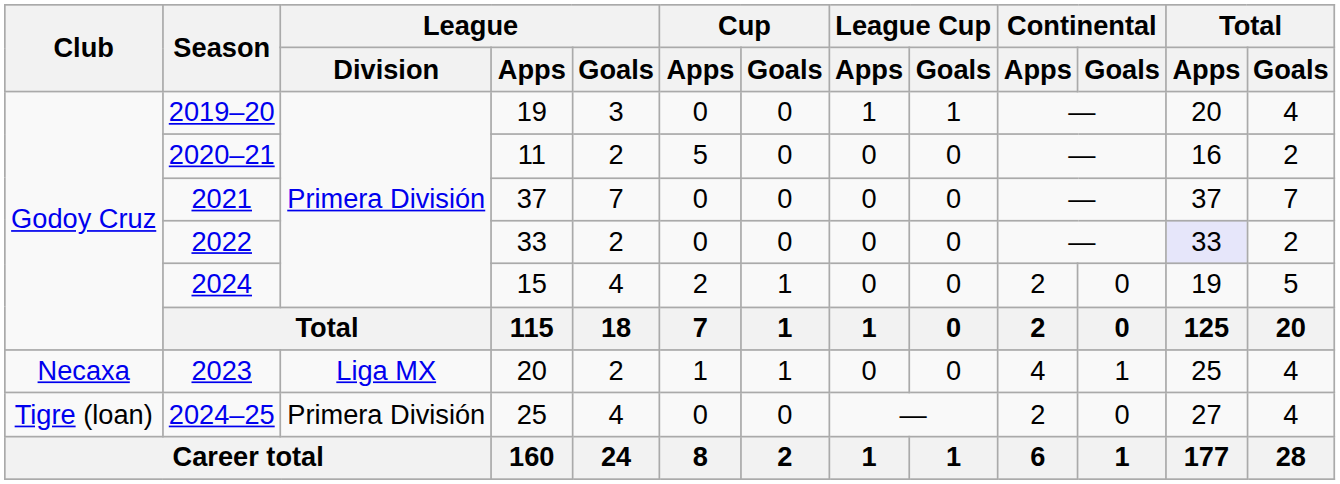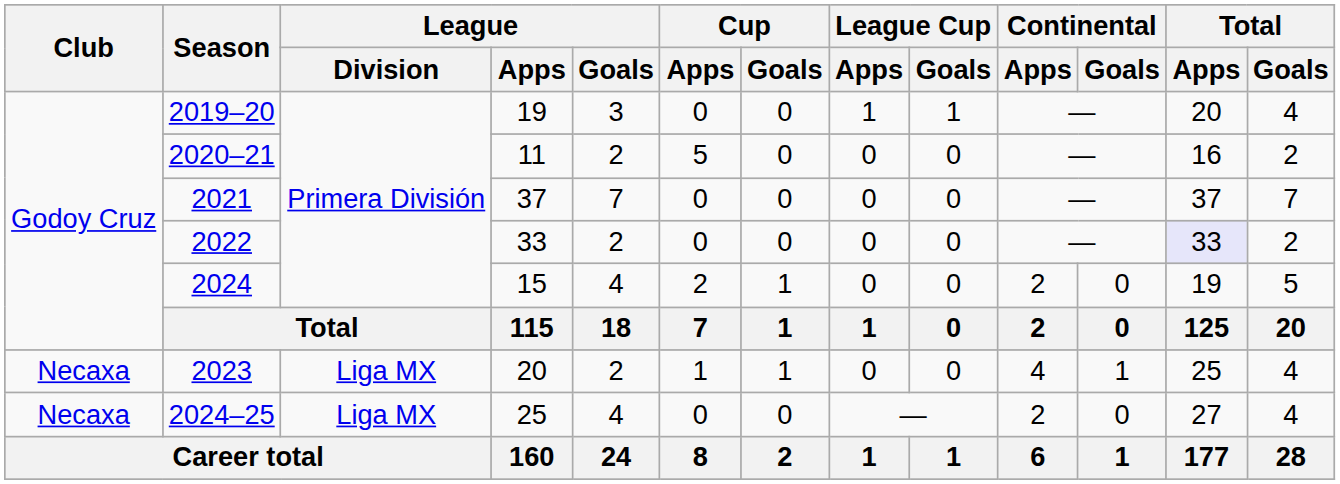 <table class="wikitable" style="text-align:center">
 <tr>
 <th rowspan="2">Club</th>
 <th rowspan="2">Season</th>
 <th colspan="3">League</th>
 <th colspan="2">Cup</th>
 <th colspan="2">League Cup</th>
 <th colspan="2">Continental</th>
 <th colspan="2">Total</th>
 </tr>
 <tr>
 <th>Division</th>
 <th>Apps</th>
 <th>Goals</th>
 <th>Apps</th>
 <th>Goals</th>
 <th>Apps</th>
 <th>Goals</th>
 <th>Apps</th>
 <th>Goals</th>
 <th>Apps</th>
 <th>Goals</th>
 </tr>
 <tr>
 <td rowspan="6"><a href='#'>Godoy Cruz</a></td>
 <td><a href='#'>2019–20</a></td>
 <td rowspan="5"><a href='#'>Primera División</a></td>
 <td>19</td>
 <td>3</td>
 <td>0</td>
 <td>0</td>
 <td>1</td>
 <td>1</td>
 <td colspan="2">—</td>
 <td>20</td>
 <td>4</td>
 </tr>
 <tr>
 <td><a href='#'>2020–21</a></td>
 <td>11</td>
 <td>2</td>
 <td>5</td>
 <td>0</td>
 <td>0</td>
 <td>0</td>
 <td colspan="2">—</td>
 <td>16</td>
 <td>2</td>
 </tr>
 <tr>
 <td><a href='#'>2021</a></td>
 <td>37</td>
 <td>7</td>
 <td>0</td>
 <td>0</td>
 <td>0</td>
 <td>0</td>
 <td colspan="2">—</td>
 <td>37</td>
 <td>7</td>
 </tr>
 <tr>
 <td><a href='#'>2022</a></td>
 <td>33</td>
 <td>2</td>
 <td>0</td>
 <td>0</td>
 <td>0</td>
 <td>0</td>
 <td colspan="2">—</td>
 <td style="background: lavender;">33</td>
 <td>2</td>
 </tr>
 <tr>
 <td><a href='#'>2024</a></td>
 <td>15</td>
 <td>4</td>
 <td>2</td>
 <td>1</td>
 <td>0</td>
 <td>0</td>
 <td>2</td>
 <td>0</td>
 <td>19</td>
 <td>5</td>
 </tr>
 <tr>
 <th colspan="2">Total</th>
 <th>115</th>
 <th>18</th>
 <th>7</th>
 <th>1</th>
 <th>1</th>
 <th>0</th>
 <th>2</th>
 <th>0</th>
 <th>125</th>
 <th>20</th>
 </tr>
 <tr>
 <td><a href='#'>Necaxa</a></td>
 <td><a href='#'>2023</a></td>
 <td><a href='#'>Liga MX</a></td>
 <td>20</td>
 <td>2</td>
 <td>1</td>
 <td>1</td>
 <td>0</td>
 <td>0</td>
 <td>4</td>
 <td>1</td>
 <td>25</td>
 <td>4</td>
 </tr>
 <tr>
-<td><a href='#'>Tigre</a> (loan)</td>
+<td><a href='#'>Necaxa</a></td>
 <td><a href='#'>2024–25</a></td>
-<td>Primera División</td>
+<td><a href='#'>Liga MX</a></td>
 <td>25</td>
 <td>4</td>
 <td>0</td>
 <td>0</td>
 <td colspan="2">—</td>
 <td>2</td>
 <td>0</td>
 <td>27</td>
 <td>4</td>
 </tr>
 <tr>
 <th colspan="3">Career total</th>
 <th>160</th>
 <th>24</th>
 <th>8</th>
 <th>2</th>
 <th>1</th>
 <th>1</th>
 <th>6</th>
 <th>1</th>
 <th>177</th>
 <th>28</th>
 </tr>
 </table>
